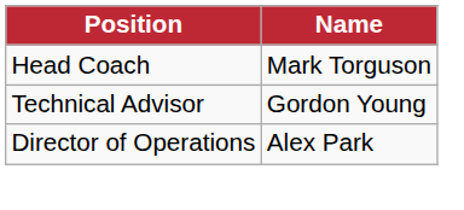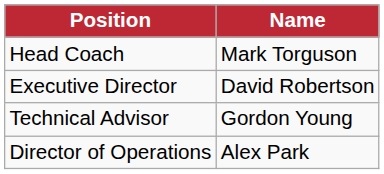 <table class="wikitable">
 <tr>
 <th style="background:#be2835; color:#FFFFFF;" scope="col">Position</th>
 <th style="background:#be2835; color:#FFFFFF;" scope="col">Name</th>
 </tr>
 <tr>
 <td>Head Coach</td>
 <td>Mark Torguson</td>
 </tr>
 <tr>
+<td>Executive Director</td>
+<td> David Robertson</td>
+</tr>
+<tr>
 <td>Technical Advisor</td>
 <td>Gordon Young</td>
 </tr>
 <tr>
 <td>Director of Operations</td>
 <td>Alex Park</td>
 </tr>
 </table>
